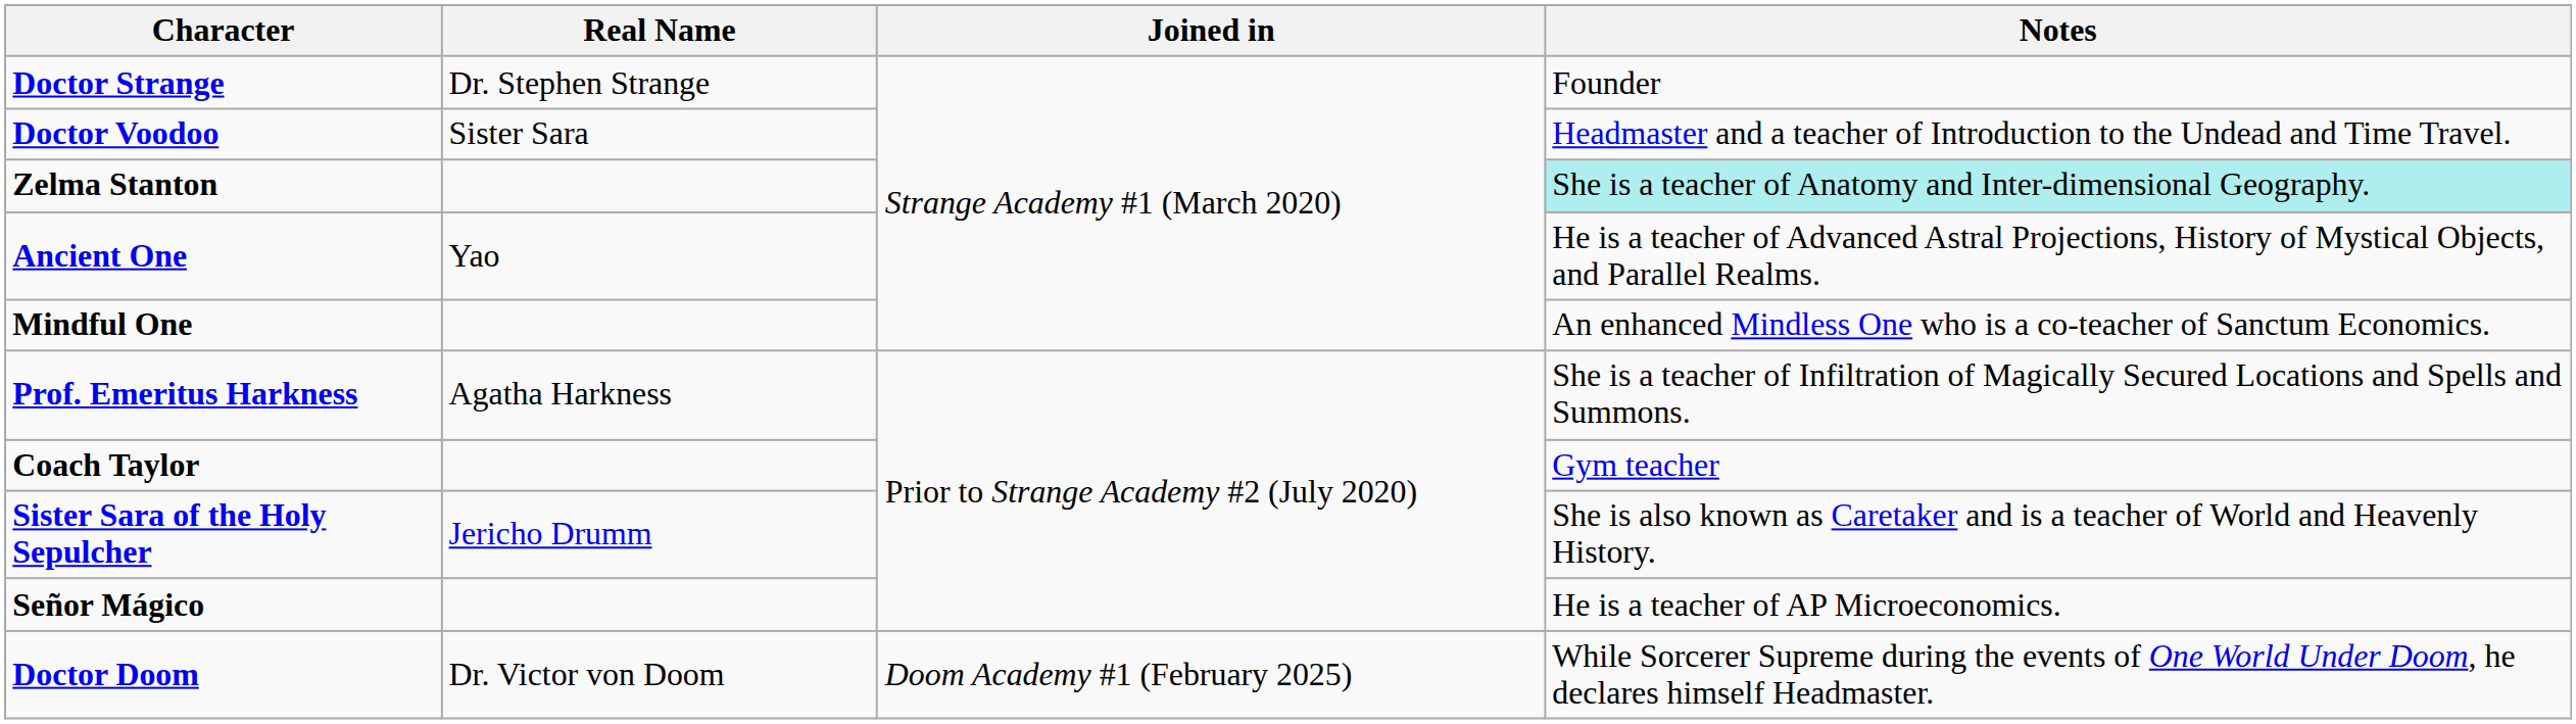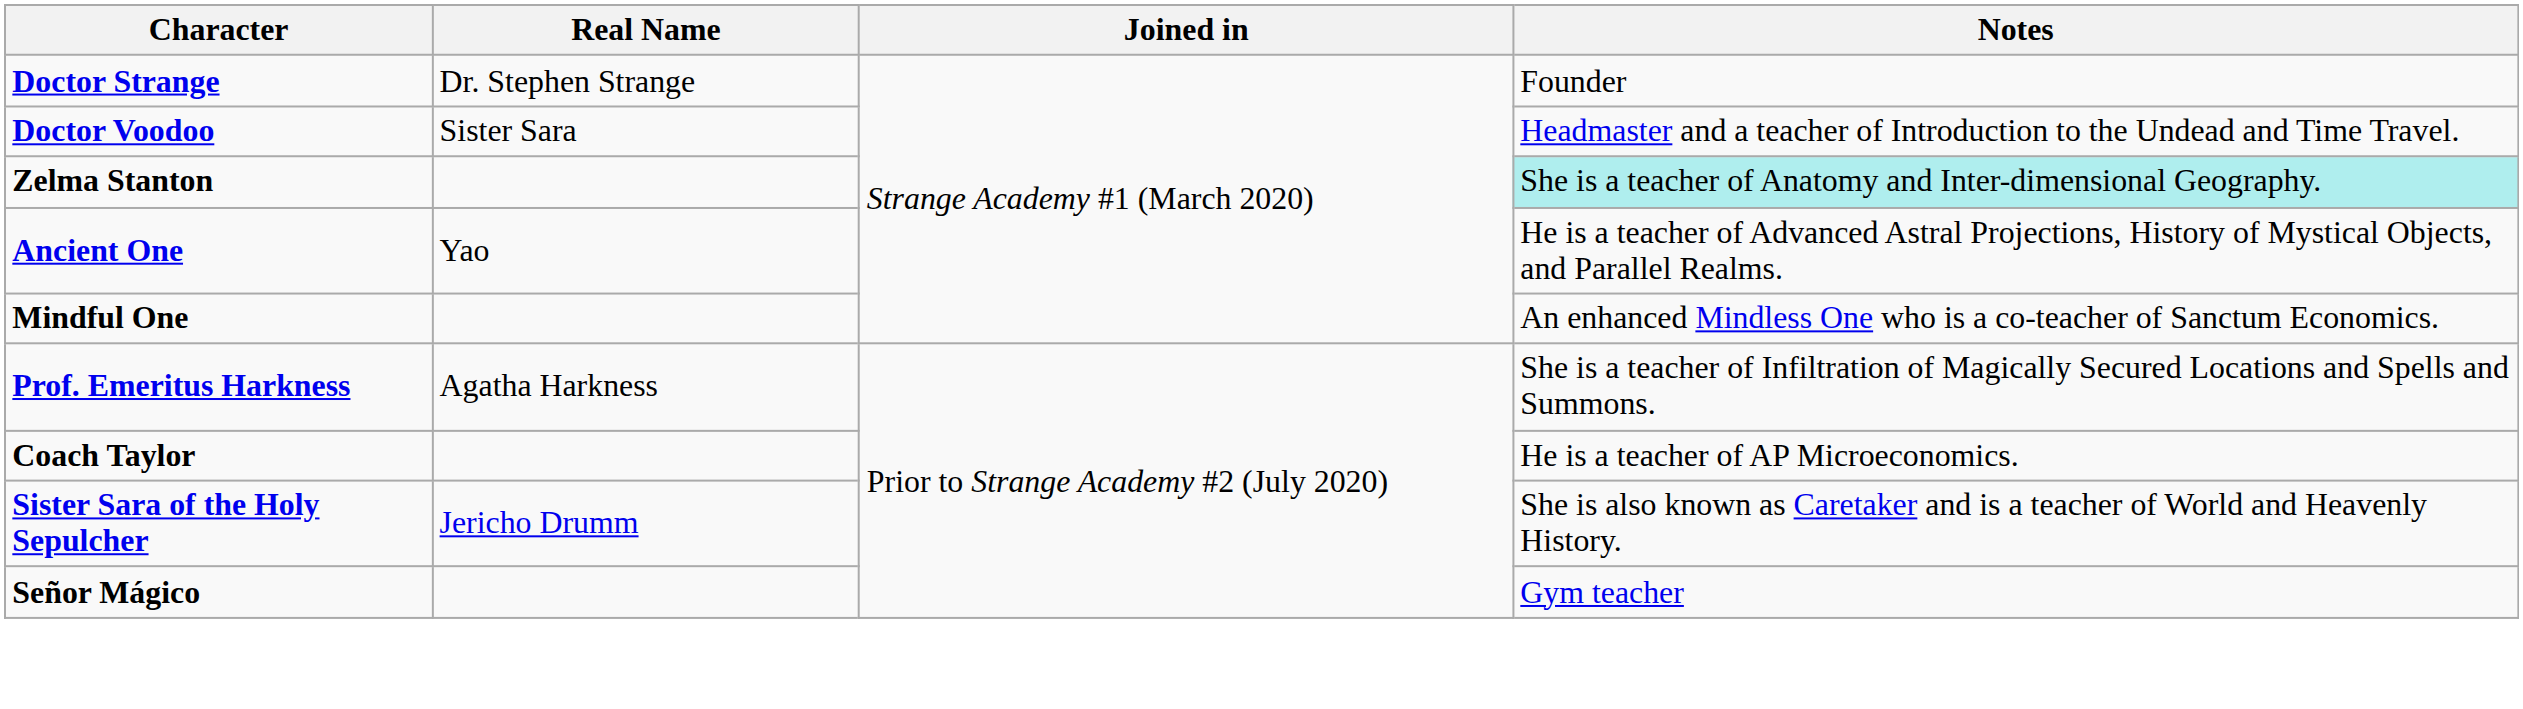 <table class="wikitable" style="width:100%; text-align:left; margin:1em auto 1em auto;">
 <tr>
 <th width=17%>Character</th>
 <th width=17%>Real Name</th>
 <th width=26%>Joined in</th>
 <th width=40%>Notes</th>
 </tr>
 <tr>
 <td><strong><a href='#'>Doctor Strange</a></strong></td>
 <td>Dr. Stephen Strange</td>
 <td rowspan="5"><em>Strange Academy</em> #1 (March 2020)</td>
 <td>Founder</td>
 </tr>
 <tr>
 <td><strong><a href='#'>Doctor Voodoo</a></strong></td>
 <td>Sister Sara</td>
 <td><a href='#'>Headmaster</a> and a teacher of Introduction to the Undead and Time Travel.</td>
 </tr>
 <tr>
 <td><strong>Zelma Stanton</strong></td>
 <td></td>
 <td style="background: paleturquoise;">She is a teacher of Anatomy and Inter-dimensional Geography.</td>
 </tr>
 <tr>
 <td><strong><a href='#'>Ancient One</a></strong></td>
 <td>Yao</td>
 <td>He is a teacher of Advanced Astral Projections, History of Mystical Objects, and Parallel Realms.</td>
 </tr>
 <tr>
 <td><strong>Mindful One</strong></td>
 <td></td>
 <td>An enhanced <a href='#'>Mindless One</a> who is a co-teacher of Sanctum Economics.</td>
 </tr>
 <tr>
 <td><strong><a href='#'>Prof. Emeritus Harkness</a></strong></td>
 <td>Agatha Harkness</td>
 <td rowspan="4">Prior to <em>Strange Academy</em> #2 (July 2020)</td>
 <td>She is a teacher of Infiltration of Magically Secured Locations and Spells and Summons.</td>
 </tr>
 <tr>
 <td><strong>Coach Taylor</strong></td>
 <td></td>
-<td><a href='#'>Gym teacher</a></td>
+<td>He is a teacher of AP Microeconomics.</td>
 </tr>
 <tr>
 <td><strong><a href='#'>Sister Sara of the Holy Sepulcher</a></strong></td>
 <td><a href='#'>Jericho Drumm</a></td>
 <td>She is also known as <a href='#'>Caretaker</a> and is a teacher of World and Heavenly History.</td>
 </tr>
 <tr>
 <td><strong>Señor Mágico</strong></td>
 <td></td>
-<td>He is a teacher of AP Microeconomics.</td>
-</tr>
-<tr>
-<td><strong><a href='#'>Doctor Doom</a></strong></td>
-<td>Dr. Victor von Doom</td>
-<td><em>Doom Academy</em> #1 (February 2025)</td>
-<td>While Sorcerer Supreme during the events of <em><a href='#'>One World Under Doom</a></em>, he declares himself Headmaster.</td>
+<td><a href='#'>Gym teacher</a></td>
 </tr>
 </table>
